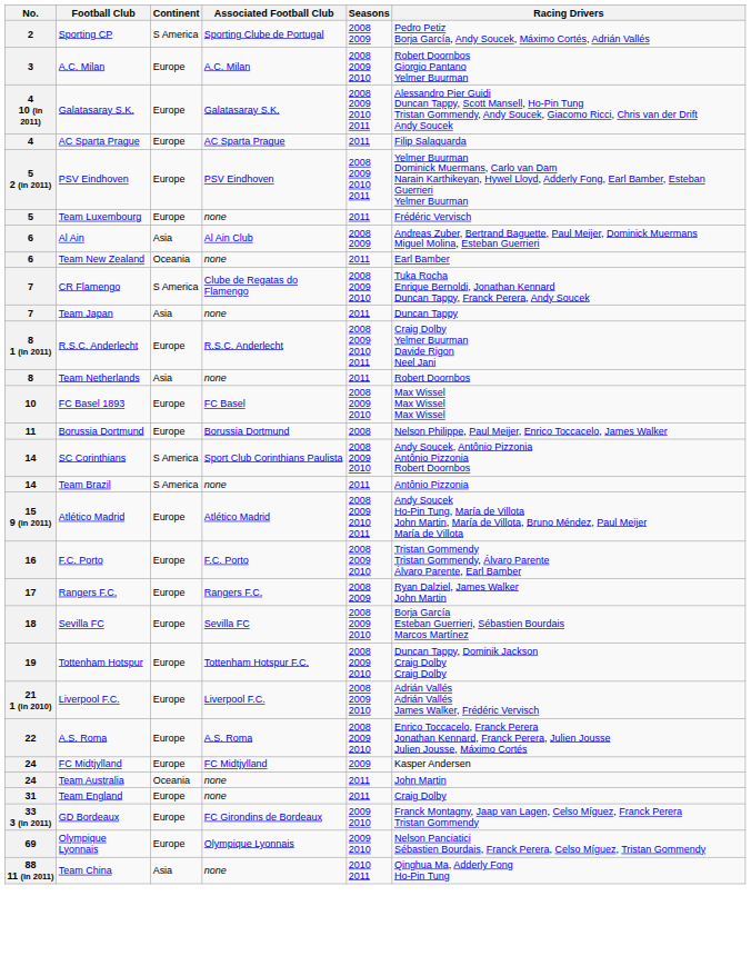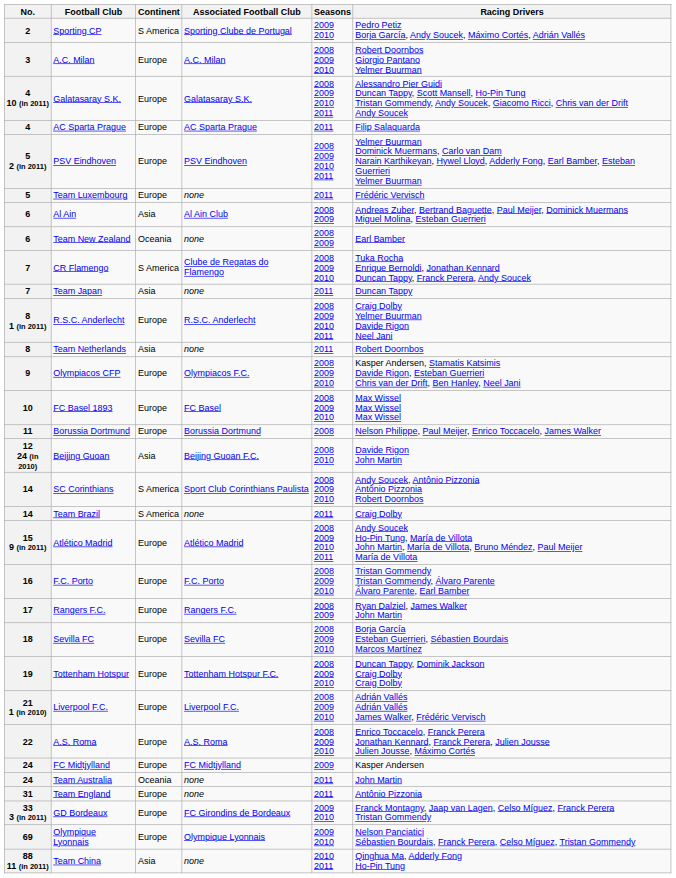 <table class="wikitable sortable" style="font-size: 85%" width="80%">
 <tr>
 <th>No.<br></th>
 <th>Football Club<br></th>
 <th>Continent<br></th>
 <th>Associated Football Club<br></th>
 <th>Seasons<br></th>
 <th>Racing Drivers<br></th>
 </tr>
 <tr>
 <th>2</th>
 <td> <a href='#'>Sporting CP</a></td>
 <td>S America</td>
 <td><a href='#'>Sporting Clube de Portugal</a></td>
-<td><a href='#'>2008</a><br><a href='#'>2009</a></td>
+<td><a href='#'>2009</a><br><a href='#'>2010</a></td>
 <td><a href='#'>Pedro Petiz</a><br><a href='#'>Borja García</a>, <a href='#'>Andy Soucek</a>, <a href='#'>Máximo Cortés</a>, <a href='#'>Adrián Vallés</a></td>
 </tr>
 <tr>
 <th>3</th>
 <td> <a href='#'>A.C. Milan</a></td>
 <td>Europe</td>
 <td><a href='#'>A.C. Milan</a></td>
 <td><a href='#'>2008</a><br><a href='#'>2009</a><br><a href='#'>2010</a></td>
 <td><a href='#'>Robert Doornbos</a><br><a href='#'>Giorgio Pantano</a><br><a href='#'>Yelmer Buurman</a></td>
 </tr>
 <tr>
 <th>4<br>10 <small>(in 2011)</small></th>
 <td> <a href='#'>Galatasaray S.K.</a></td>
 <td>Europe</td>
 <td><a href='#'>Galatasaray S.K.</a></td>
 <td><a href='#'>2008</a><br><a href='#'>2009</a><br><a href='#'>2010</a><br><a href='#'>2011</a></td>
 <td><a href='#'>Alessandro Pier Guidi</a><br><a href='#'>Duncan Tappy</a>, <a href='#'>Scott Mansell</a>, <a href='#'>Ho-Pin Tung</a><br><a href='#'>Tristan Gommendy</a>, <a href='#'>Andy Soucek</a>, <a href='#'>Giacomo Ricci</a>, <a href='#'>Chris van der Drift</a><br><a href='#'>Andy Soucek</a></td>
 </tr>
 <tr>
 <th>4</th>
 <td> <a href='#'>AC Sparta Prague</a></td>
 <td>Europe</td>
 <td><a href='#'>AC Sparta Prague</a></td>
 <td><a href='#'>2011</a></td>
 <td><a href='#'>Filip Salaquarda</a></td>
 </tr>
 <tr>
 <th>5<br>2 <small>(in 2011)</small></th>
 <td> <a href='#'>PSV Eindhoven</a></td>
 <td>Europe</td>
 <td><a href='#'>PSV Eindhoven</a></td>
 <td><a href='#'>2008</a><br><a href='#'>2009</a><br><a href='#'>2010</a><br><a href='#'>2011</a></td>
 <td><a href='#'>Yelmer Buurman</a><br><a href='#'>Dominick Muermans</a>, <a href='#'>Carlo van Dam</a><br><a href='#'>Narain Karthikeyan</a>, <a href='#'>Hywel Lloyd</a>, <a href='#'>Adderly Fong</a>, <a href='#'>Earl Bamber</a>, <a href='#'>Esteban Guerrieri</a><br><a href='#'>Yelmer Buurman</a></td>
 </tr>
 <tr>
 <th>5</th>
 <td> <a href='#'>Team Luxembourg</a></td>
 <td>Europe</td>
 <td><em>none</em></td>
 <td><a href='#'>2011</a></td>
 <td><a href='#'>Frédéric Vervisch</a></td>
 </tr>
 <tr>
 <th>6</th>
 <td> <a href='#'>Al Ain</a></td>
 <td>Asia</td>
 <td><a href='#'>Al Ain Club</a></td>
 <td><a href='#'>2008</a><br><a href='#'>2009</a></td>
 <td><a href='#'>Andreas Zuber</a>, <a href='#'>Bertrand Baguette</a>, <a href='#'>Paul Meijer</a>, <a href='#'>Dominick Muermans</a><br><a href='#'>Miguel Molina</a>, <a href='#'>Esteban Guerrieri</a></td>
 </tr>
 <tr>
 <th>6</th>
 <td> <a href='#'>Team New Zealand</a></td>
 <td>Oceania</td>
 <td><em>none</em></td>
-<td><a href='#'>2011</a></td>
+<td><a href='#'>2008</a><br><a href='#'>2009</a></td>
 <td><a href='#'>Earl Bamber</a></td>
 </tr>
 <tr>
 <th>7</th>
 <td> <a href='#'>CR Flamengo</a></td>
 <td>S America</td>
 <td><a href='#'>Clube de Regatas do Flamengo</a></td>
 <td><a href='#'>2008</a><br><a href='#'>2009</a><br><a href='#'>2010</a></td>
 <td><a href='#'>Tuka Rocha</a><br><a href='#'>Enrique Bernoldi</a>, <a href='#'>Jonathan Kennard</a><br><a href='#'>Duncan Tappy</a>, <a href='#'>Franck Perera</a>, <a href='#'>Andy Soucek</a></td>
 </tr>
 <tr>
 <th>7</th>
 <td> <a href='#'>Team Japan</a></td>
 <td>Asia</td>
 <td><em>none</em></td>
 <td><a href='#'>2011</a></td>
 <td><a href='#'>Duncan Tappy</a></td>
 </tr>
 <tr>
 <th>8<br>1 <small>(in 2011)</small></th>
 <td> <a href='#'>R.S.C. Anderlecht</a></td>
 <td>Europe</td>
 <td><a href='#'>R.S.C. Anderlecht</a></td>
 <td><a href='#'>2008</a><br><a href='#'>2009</a><br><a href='#'>2010</a><br><a href='#'>2011</a></td>
 <td><a href='#'>Craig Dolby</a><br><a href='#'>Yelmer Buurman</a><br><a href='#'>Davide Rigon</a><br><a href='#'>Neel Jani</a></td>
 </tr>
 <tr>
 <th>8</th>
 <td> <a href='#'>Team Netherlands</a></td>
 <td>Asia</td>
 <td><em>none</em></td>
 <td><a href='#'>2011</a></td>
 <td><a href='#'>Robert Doornbos</a></td>
 </tr>
 <tr>
+<th>9</th>
+<td> <a href='#'>Olympiacos CFP</a></td>
+<td>Europe</td>
+<td><a href='#'>Olympiacos F.C.</a></td>
+<td><a href='#'>2008</a><br><a href='#'>2009</a><br><a href='#'>2010</a></td>
+<td>Kasper Andersen, <a href='#'>Stamatis Katsimis</a><br><a href='#'>Davide Rigon</a>, <a href='#'>Esteban Guerrieri</a><br><a href='#'>Chris van der Drift</a>, <a href='#'>Ben Hanley</a>, <a href='#'>Neel Jani</a></td>
+</tr>
+<tr>
 <th>10</th>
 <td> <a href='#'>FC Basel 1893</a></td>
 <td>Europe</td>
 <td><a href='#'>FC Basel</a></td>
 <td><a href='#'>2008</a><br><a href='#'>2009</a><br><a href='#'>2010</a></td>
 <td><a href='#'>Max Wissel</a><br><a href='#'>Max Wissel</a><br><a href='#'>Max Wissel</a></td>
 </tr>
 <tr>
 <th>11</th>
 <td> <a href='#'>Borussia Dortmund</a></td>
 <td>Europe</td>
 <td><a href='#'>Borussia Dortmund</a></td>
 <td><a href='#'>2008</a></td>
 <td><a href='#'>Nelson Philippe</a>, <a href='#'>Paul Meijer</a>, <a href='#'>Enrico Toccacelo</a>, <a href='#'>James Walker</a></td>
 </tr>
 <tr>
+<th>12<br>24 <small>(in 2010)</small></th>
+<td> <a href='#'>Beijing Guoan</a></td>
+<td>Asia</td>
+<td><a href='#'>Beijing Guoan F.C.</a></td>
+<td><a href='#'>2008</a><br><a href='#'>2010</a></td>
+<td><a href='#'>Davide Rigon</a><br><a href='#'>John Martin</a></td>
+</tr>
+<tr>
 <th>14</th>
 <td> <a href='#'>SC Corinthians</a></td>
 <td>S America</td>
 <td><a href='#'>Sport Club Corinthians Paulista</a></td>
 <td><a href='#'>2008</a><br><a href='#'>2009</a><br><a href='#'>2010</a></td>
 <td><a href='#'>Andy Soucek</a>, <a href='#'>Antônio Pizzonia</a><br><a href='#'>Antônio Pizzonia</a><br><a href='#'>Robert Doornbos</a></td>
 </tr>
 <tr>
 <th>14</th>
 <td> <a href='#'>Team Brazil</a></td>
 <td>S America</td>
 <td><em>none</em></td>
 <td><a href='#'>2011</a></td>
-<td><a href='#'>Antônio Pizzonia</a></td>
+<td><a href='#'>Craig Dolby</a></td>
 </tr>
 <tr>
 <th>15<br>9 <small>(in 2011)</small></th>
 <td> <a href='#'>Atlético Madrid</a></td>
 <td>Europe</td>
 <td><a href='#'>Atlético Madrid</a></td>
 <td><a href='#'>2008</a><br><a href='#'>2009</a><br><a href='#'>2010</a><br><a href='#'>2011</a></td>
 <td><a href='#'>Andy Soucek</a><br><a href='#'>Ho-Pin Tung</a>, <a href='#'>María de Villota</a><br><a href='#'>John Martin</a>, <a href='#'>María de Villota</a>, <a href='#'>Bruno Méndez</a>, <a href='#'>Paul Meijer</a><br><a href='#'>María de Villota</a></td>
 </tr>
 <tr>
 <th>16</th>
 <td> <a href='#'>F.C. Porto</a></td>
 <td>Europe</td>
 <td><a href='#'>F.C. Porto</a></td>
 <td><a href='#'>2008</a><br><a href='#'>2009</a><br><a href='#'>2010</a></td>
 <td><a href='#'>Tristan Gommendy</a><br><a href='#'>Tristan Gommendy</a>, <a href='#'>Álvaro Parente</a><br><a href='#'>Álvaro Parente</a>, <a href='#'>Earl Bamber</a></td>
 </tr>
 <tr>
 <th>17</th>
 <td> <a href='#'>Rangers F.C.</a></td>
 <td>Europe</td>
 <td><a href='#'>Rangers F.C.</a></td>
 <td><a href='#'>2008</a><br><a href='#'>2009</a></td>
 <td><a href='#'>Ryan Dalziel</a>, <a href='#'>James Walker</a><br><a href='#'>John Martin</a></td>
 </tr>
 <tr>
 <th>18</th>
 <td> <a href='#'>Sevilla FC</a></td>
 <td>Europe</td>
 <td><a href='#'>Sevilla FC</a></td>
 <td><a href='#'>2008</a><br><a href='#'>2009</a><br><a href='#'>2010</a></td>
 <td><a href='#'>Borja García</a><br><a href='#'>Esteban Guerrieri</a>, <a href='#'>Sébastien Bourdais</a><br><a href='#'>Marcos Martínez</a></td>
 </tr>
 <tr>
 <th>19</th>
 <td> <a href='#'>Tottenham Hotspur</a></td>
 <td>Europe</td>
 <td><a href='#'>Tottenham Hotspur F.C.</a></td>
 <td><a href='#'>2008</a><br><a href='#'>2009</a><br><a href='#'>2010</a></td>
 <td><a href='#'>Duncan Tappy</a>, <a href='#'>Dominik Jackson</a><br><a href='#'>Craig Dolby</a><br><a href='#'>Craig Dolby</a></td>
 </tr>
 <tr>
 <th>21<br>1 <small>(in 2010)</small></th>
 <td> <a href='#'>Liverpool F.C.</a></td>
 <td>Europe</td>
 <td><a href='#'>Liverpool F.C.</a></td>
 <td><a href='#'>2008</a><br><a href='#'>2009</a><br><a href='#'>2010</a></td>
 <td><a href='#'>Adrián Vallés</a><br><a href='#'>Adrián Vallés</a><br><a href='#'>James Walker</a>, <a href='#'>Frédéric Vervisch</a></td>
 </tr>
 <tr>
 <th>22</th>
 <td> <a href='#'>A.S. Roma</a></td>
 <td>Europe</td>
 <td><a href='#'>A.S. Roma</a></td>
 <td><a href='#'>2008</a><br><a href='#'>2009</a><br><a href='#'>2010</a></td>
 <td><a href='#'>Enrico Toccacelo</a>, <a href='#'>Franck Perera</a><br><a href='#'>Jonathan Kennard</a>, <a href='#'>Franck Perera</a>, <a href='#'>Julien Jousse</a><br><a href='#'>Julien Jousse</a>, <a href='#'>Máximo Cortés</a></td>
 </tr>
 <tr>
 <th>24</th>
 <td> <a href='#'>FC Midtjylland</a></td>
 <td>Europe</td>
 <td><a href='#'>FC Midtjylland</a></td>
 <td><a href='#'>2009</a></td>
 <td>Kasper Andersen</td>
 </tr>
 <tr>
 <th>24</th>
 <td> <a href='#'>Team Australia</a></td>
 <td>Oceania</td>
 <td><em>none</em></td>
 <td><a href='#'>2011</a></td>
 <td><a href='#'>John Martin</a></td>
 </tr>
 <tr>
 <th>31</th>
 <td> <a href='#'>Team England</a></td>
 <td>Europe</td>
 <td><em>none</em></td>
 <td><a href='#'>2011</a></td>
-<td><a href='#'>Craig Dolby</a></td>
+<td><a href='#'>Antônio Pizzonia</a></td>
 </tr>
 <tr>
 <th>33<br>3 <small>(in 2011)</small></th>
 <td> <a href='#'>GD Bordeaux</a></td>
 <td>Europe</td>
 <td><a href='#'>FC Girondins de Bordeaux</a></td>
 <td><a href='#'>2009</a><br><a href='#'>2010</a></td>
 <td><a href='#'>Franck Montagny</a>, <a href='#'>Jaap van Lagen</a>, <a href='#'>Celso Míguez</a>, <a href='#'>Franck Perera</a><br><a href='#'>Tristan Gommendy</a></td>
 </tr>
 <tr>
 <th>69</th>
 <td> <a href='#'>Olympique Lyonnais</a></td>
 <td>Europe</td>
 <td><a href='#'>Olympique Lyonnais</a></td>
 <td><a href='#'>2009</a><br><a href='#'>2010</a></td>
 <td><a href='#'>Nelson Panciatici</a><br><a href='#'>Sébastien Bourdais</a>, <a href='#'>Franck Perera</a>, <a href='#'>Celso Míguez</a>, <a href='#'>Tristan Gommendy</a></td>
 </tr>
 <tr>
 <th>88<br>11 <small>(in 2011)</small></th>
 <td> <a href='#'>Team China</a></td>
 <td>Asia</td>
 <td><em>none</em></td>
 <td><a href='#'>2010</a><br><a href='#'>2011</a></td>
 <td><a href='#'>Qinghua Ma</a>, <a href='#'>Adderly Fong</a><br><a href='#'>Ho-Pin Tung</a></td>
 </tr>
 </table>
